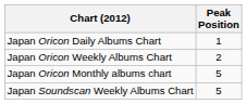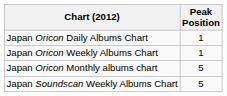 <table class="wikitable sortable">
 <tr>
 <th>Chart (2012)</th>
 <th>Peak<br>Position</th>
 </tr>
 <tr>
 <td>Japan <em>Oricon</em> Daily Albums Chart</td>
 <td style="text-align:center;">1</td>
 </tr>
 <tr>
 <td>Japan <em>Oricon</em> Weekly Albums Chart</td>
-<td style="text-align:center;">2</td>
+<td style="text-align:center;">1</td>
 </tr>
 <tr>
 <td>Japan <em>Oricon</em> Monthly albums chart</td>
 <td style="text-align:center;">5</td>
 </tr>
 <tr>
 <td>Japan <em>Soundscan</em> Weekly Albums Chart</td>
 <td style="text-align:center;">5</td>
 </tr>
 </table>
